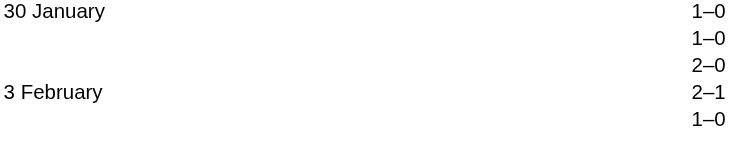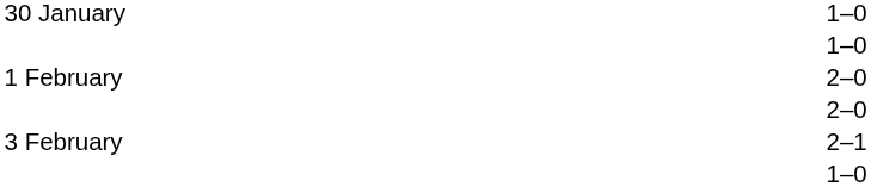 <table cellspacing=1 width=70%>
 <tr>
 <th width=25%></th>
 <th width=30%></th>
 <th width=15%></th>
 <th width=30%></th>
 </tr>
 <tr>
 <td>30 January</td>
 <td align=right></td>
 <td align=center>1–0</td>
 <td></td>
 </tr>
 <tr>
 <td></td>
 <td align=right></td>
 <td align=center>1–0</td>
+<td></td>
+</tr>
+<tr>
+<td>1 February</td>
+<td align=right></td>
+<td align=center>2–0</td>
 <td></td>
 </tr>
 <tr>
 <td></td>
 <td align=right></td>
 <td align=center>2–0</td>
 <td></td>
 </tr>
 <tr>
 <td>3 February</td>
 <td align=right></td>
 <td align=center>2–1</td>
 <td></td>
 </tr>
 <tr>
 <td></td>
 <td align=right></td>
 <td align=center>1–0</td>
 <td></td>
 </tr>
 </table>
